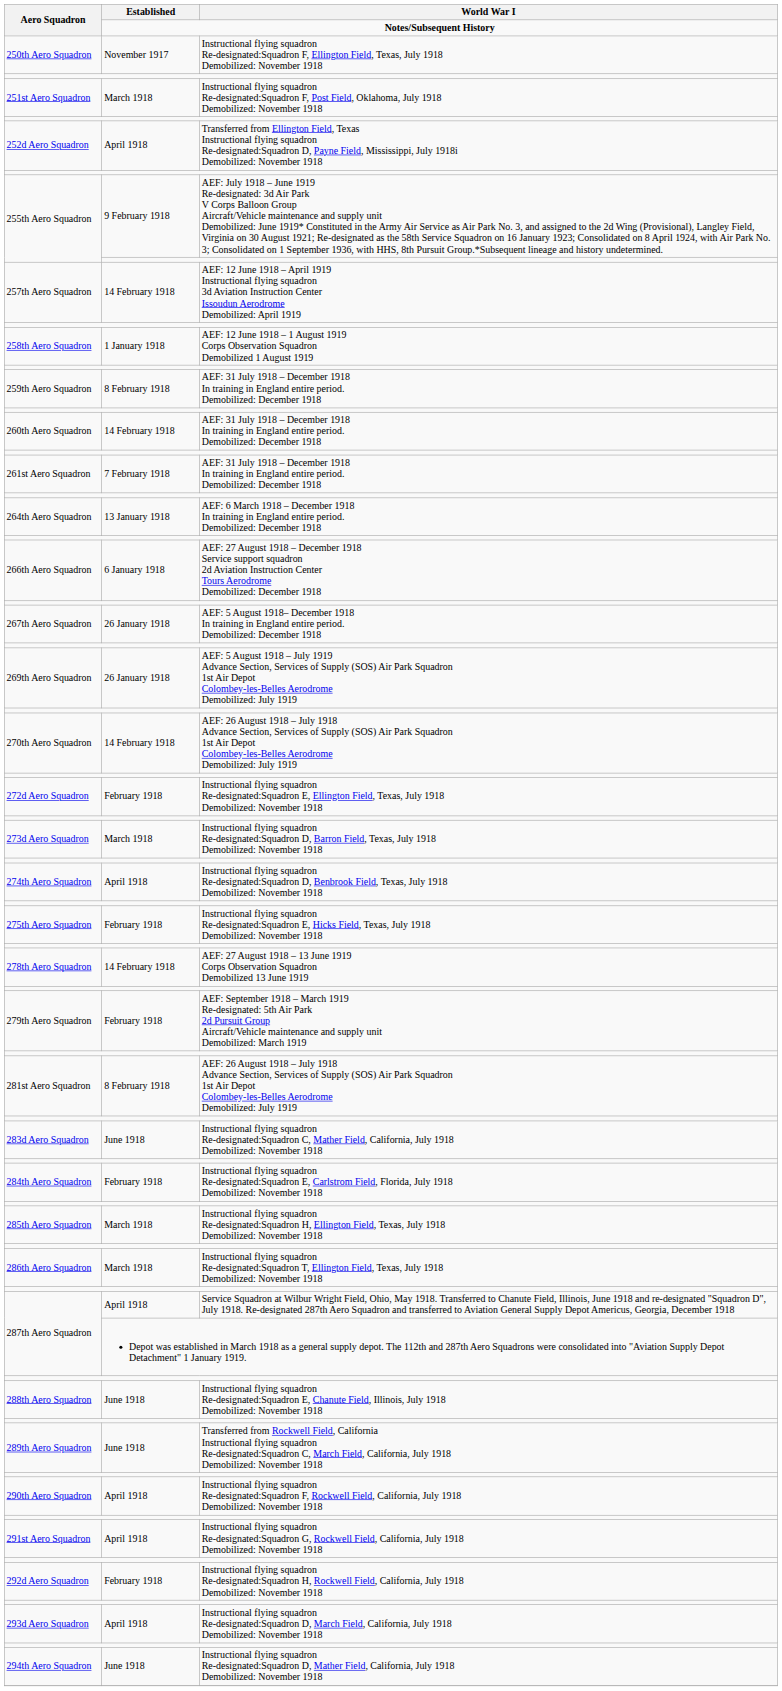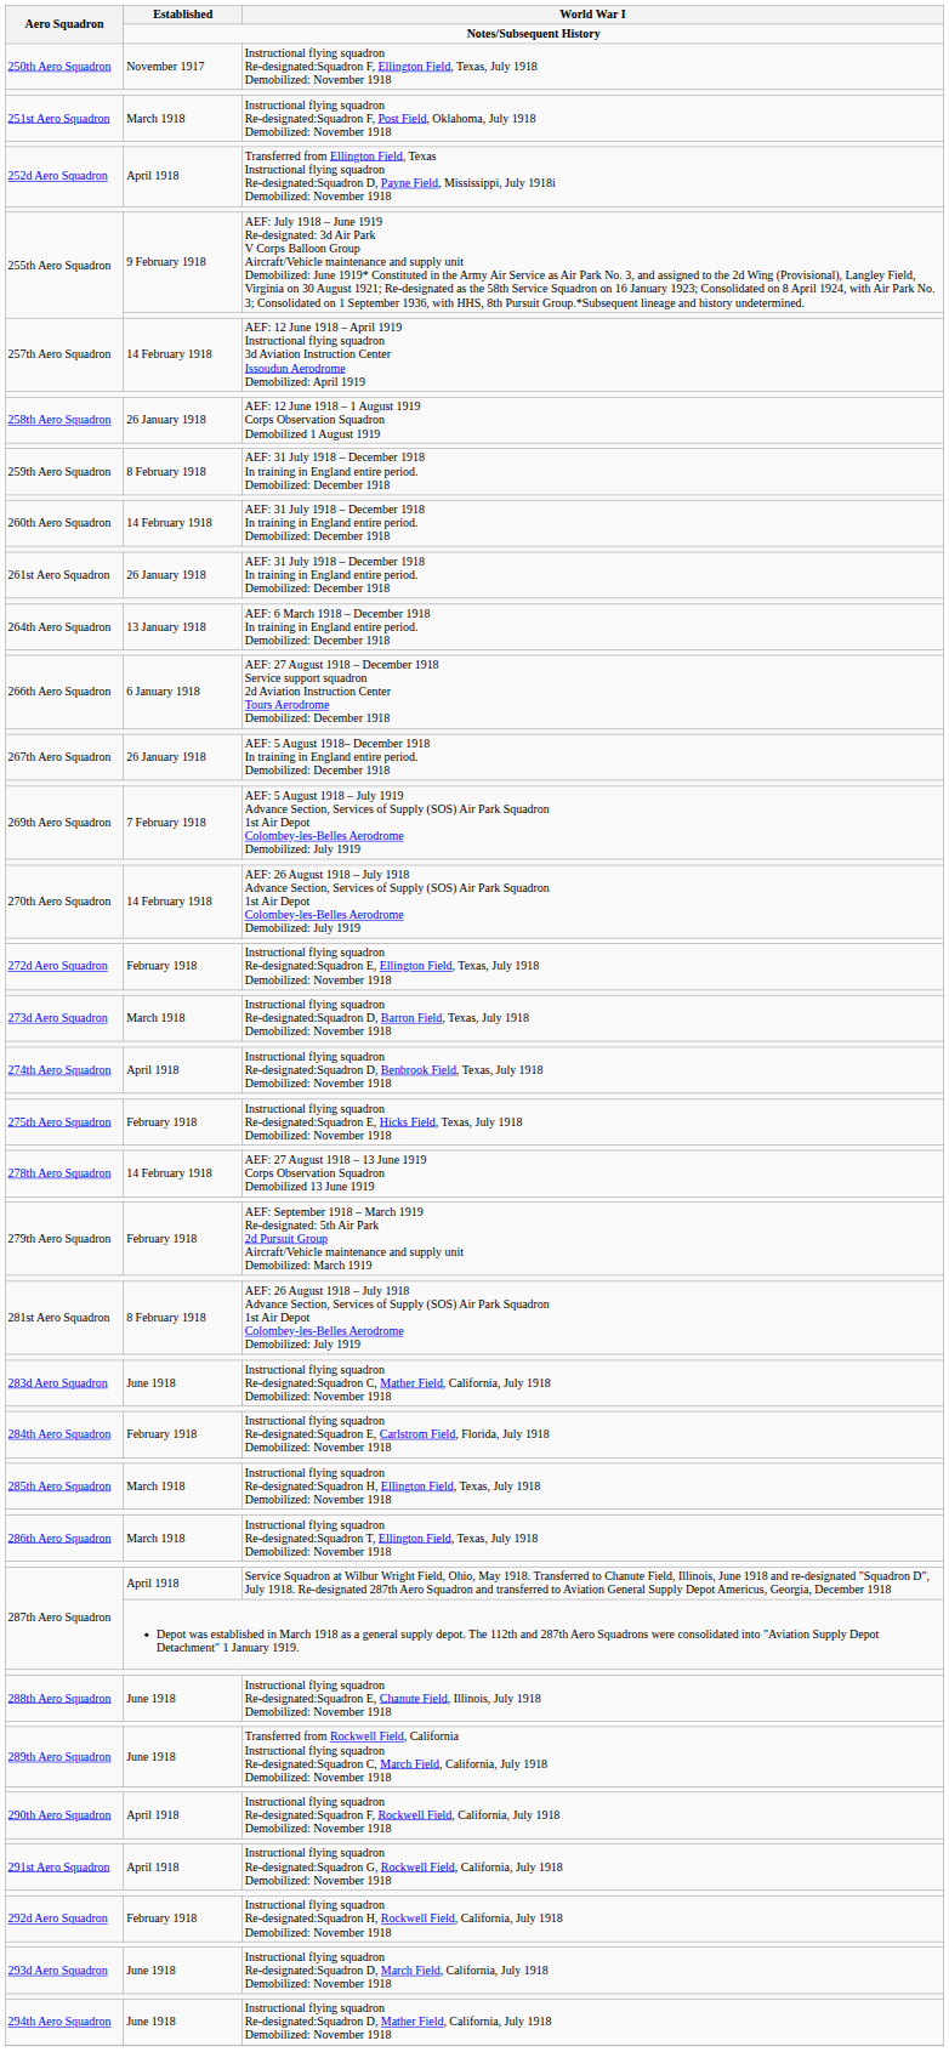 <table class="wikitable">
 <tr>
 <th rowspan=2 scope="col" width="150">Aero Squadron</th>
 <th scope="col" width="150">Established</th>
 <th scope="col">World War I</th>
 </tr>
 <tr>
 <td colspan=3 style="text-align:center;"><strong>Notes/Subsequent History</strong></td>
 </tr>
 <tr valign="center">
 <td><a href='#'>250th Aero Squadron</a></td>
 <td>November 1917</td>
 <td>Instructional flying squadron<br>Re-designated:Squadron F, <a href='#'>Ellington Field</a>, Texas, July 1918 <br>Demobilized: November 1918 </td>
 </tr>
 <tr>
 <td colspan=3></td>
 </tr>
 <tr valign="center">
 <td><a href='#'>251st Aero Squadron</a></td>
 <td>March 1918</td>
 <td>Instructional flying squadron<br>Re-designated:Squadron F, <a href='#'>Post Field</a>, Oklahoma, July 1918<br>Demobilized: November 1918 </td>
 </tr>
 <tr>
 <td colspan=3></td>
 </tr>
 <tr valign="center">
 <td><a href='#'>252d Aero Squadron</a></td>
 <td>April 1918</td>
 <td>Transferred from <a href='#'>Ellington Field</a>, Texas<br>Instructional flying squadron<br>Re-designated:Squadron D, <a href='#'>Payne Field</a>, Mississippi, July 1918i<br>Demobilized: November 1918 </td>
 </tr>
 <tr>
 <td colspan=3></td>
 </tr>
 <tr valign="center">
 <td rowspan=2>255th Aero Squadron</td>
 <td>9 February 1918</td>
 <td>AEF: July 1918 – June 1919<br>Re-designated: 3d Air Park<br>V Corps Balloon Group<br>Aircraft/Vehicle maintenance and supply unit<br>Demobilized: June 1919* Constituted in the Army Air Service as Air Park No. 3, and assigned to the 2d Wing (Provisional), Langley Field, Virginia on 30 August 1921; Re-designated as the 58th Service Squadron on 16 January 1923; Consolidated on 8 April 1924, with Air Park No. 3; Consolidated on 1 September 1936, with HHS, 8th Pursuit Group.*Subsequent lineage and history undetermined.</td>
 </tr>
 <tr>
 <td colspan=3></td>
 </tr>
 <tr valign="center">
 <td>257th Aero Squadron</td>
 <td>14 February 1918</td>
 <td>AEF:  12 June 1918 – April 1919 <br>Instructional flying squadron<br>3d Aviation Instruction Center<br><a href='#'>Issoudun Aerodrome</a><br>Demobilized: April 1919</td>
 </tr>
 <tr>
 <td colspan=3></td>
 </tr>
 <tr valign="center">
 <td><a href='#'>258th Aero Squadron</a></td>
-<td>1 January 1918</td>
+<td>26 January 1918</td>
 <td>AEF: 12 June 1918 – 1 August 1919<br>Corps Observation Squadron<br>Demobilized 1 August 1919 </td>
 </tr>
 <tr>
 <td colspan=3></td>
 </tr>
 <tr valign="center">
 <td>259th Aero Squadron</td>
 <td>8 February 1918</td>
 <td>AEF:  31 July 1918 – December 1918 <br>In training in England entire period.<br>Demobilized: December 1918</td>
 </tr>
 <tr>
 <td colspan=3></td>
 </tr>
 <tr valign="center">
 <td>260th Aero Squadron</td>
 <td>14 February 1918</td>
 <td>AEF: 31 July 1918 – December 1918  <br>In training in England entire period.<br>Demobilized: December 1918</td>
 </tr>
 <tr>
 <td colspan=3></td>
 </tr>
 <tr valign="center">
 <td>261st Aero Squadron</td>
-<td>7 February 1918</td>
+<td>26 January 1918</td>
 <td>AEF: 31 July 1918 – December 1918  <br>In training in England entire period.<br>Demobilized: December 1918</td>
 </tr>
 <tr>
 <td colspan=3></td>
 </tr>
 <tr valign="center">
 <td>264th Aero Squadron</td>
 <td>13 January 1918</td>
 <td>AEF:  6 March 1918 – December 1918  <br>In training in England entire period.<br>Demobilized: December 1918 </td>
 </tr>
 <tr>
 <td colspan=3></td>
 </tr>
 <tr valign="center">
 <td>266th Aero Squadron</td>
 <td>6 January 1918</td>
 <td>AEF:  27 August 1918 – December 1918 <br>Service support squadron<br>2d Aviation Instruction Center<br><a href='#'>Tours Aerodrome</a><br>Demobilized: December 1918</td>
 </tr>
 <tr>
 <td colspan=3></td>
 </tr>
 <tr valign="center">
 <td>267th Aero Squadron</td>
 <td>26 January 1918</td>
 <td>AEF:  5 August 1918– December 1918  <br>In training in England entire period.<br>Demobilized: December 1918 </td>
 </tr>
 <tr>
 <td colspan=3></td>
 </tr>
 <tr valign="center">
 <td>269th Aero Squadron</td>
-<td>26 January 1918</td>
+<td>7 February 1918</td>
 <td>AEF:  5 August 1918 – July 1919 <br>Advance Section, Services of Supply (SOS) Air Park Squadron<br>1st Air Depot<br><a href='#'>Colombey-les-Belles Aerodrome</a><br>Demobilized: July 1919</td>
 </tr>
 <tr>
 <td colspan=3></td>
 </tr>
 <tr valign="center">
 <td>270th Aero Squadron</td>
 <td>14 February 1918</td>
 <td>AEF:  26 August 1918 – July 1918 <br>Advance Section, Services of Supply (SOS) Air Park Squadron<br>1st Air Depot<br><a href='#'>Colombey-les-Belles Aerodrome</a><br>Demobilized: July 1919</td>
 </tr>
 <tr>
 <td colspan=3></td>
 </tr>
 <tr valign="center">
 <td><a href='#'>272d Aero Squadron</a></td>
 <td>February 1918</td>
 <td>Instructional flying squadron<br>Re-designated:Squadron E, <a href='#'>Ellington Field</a>, Texas, July 1918 <br>Demobilized: November 1918 </td>
 </tr>
 <tr>
 <td colspan=3></td>
 </tr>
 <tr valign="center">
 <td><a href='#'>273d Aero Squadron</a></td>
 <td>March 1918</td>
 <td>Instructional flying squadron<br>Re-designated:Squadron D, <a href='#'>Barron Field</a>, Texas, July 1918<br>Demobilized: November 1918 </td>
 </tr>
 <tr>
 <td colspan=3></td>
 </tr>
 <tr valign="center">
 <td><a href='#'>274th Aero Squadron</a></td>
 <td>April 1918</td>
 <td>Instructional flying squadron<br>Re-designated:Squadron D, <a href='#'>Benbrook Field</a>, Texas, July 1918<br>Demobilized: November 1918 </td>
 </tr>
 <tr>
 <td colspan=3></td>
 </tr>
 <tr valign="center">
 <td><a href='#'>275th Aero Squadron</a></td>
 <td>February 1918</td>
 <td>Instructional flying squadron<br>Re-designated:Squadron E, <a href='#'>Hicks Field</a>, Texas, July 1918<br>Demobilized: November 1918 </td>
 </tr>
 <tr>
 <td colspan=3></td>
 </tr>
 <tr valign="center">
 <td><a href='#'>278th Aero Squadron</a></td>
 <td>14 February 1918</td>
 <td>AEF: 27 August 1918 – 13 June 1919<br>Corps Observation Squadron<br>Demobilized 13 June 1919 </td>
 </tr>
 <tr>
 <td colspan=3></td>
 </tr>
 <tr valign="center">
 <td>279th Aero Squadron</td>
 <td>February 1918</td>
 <td>AEF: September 1918 – March 1919<br>Re-designated: 5th Air Park<br><a href='#'>2d Pursuit Group</a><br>Aircraft/Vehicle maintenance and supply unit<br>Demobilized: March 1919</td>
 </tr>
 <tr>
 <td colspan=3></td>
 </tr>
 <tr valign="center">
 <td>281st Aero Squadron</td>
 <td>8 February 1918</td>
 <td>AEF:  26 August 1918 – July 1918 <br>Advance Section, Services of Supply (SOS) Air Park Squadron<br>1st Air Depot<br><a href='#'>Colombey-les-Belles Aerodrome</a><br>Demobilized: July 1919</td>
 </tr>
 <tr>
 <td colspan=3></td>
 </tr>
 <tr valign="center">
 <td><a href='#'>283d Aero Squadron</a></td>
 <td>June 1918</td>
 <td>Instructional flying squadron<br>Re-designated:Squadron C, <a href='#'>Mather Field</a>, California, July 1918 <br>Demobilized: November 1918 </td>
 </tr>
 <tr>
 <td colspan=3></td>
 </tr>
 <tr valign="center">
 <td><a href='#'>284th Aero Squadron</a></td>
 <td>February 1918</td>
 <td>Instructional flying squadron<br>Re-designated:Squadron E, <a href='#'>Carlstrom Field</a>, Florida, July 1918<br>Demobilized: November 1918 </td>
 </tr>
 <tr>
 <td colspan=3></td>
 </tr>
 <tr valign="center">
 <td><a href='#'>285th Aero Squadron</a></td>
 <td>March 1918</td>
 <td>Instructional flying squadron<br>Re-designated:Squadron H, <a href='#'>Ellington Field</a>, Texas, July 1918 <br>Demobilized: November 1918 </td>
 </tr>
 <tr>
 <td colspan=3></td>
 </tr>
 <tr valign="center">
 <td><a href='#'>286th Aero Squadron</a></td>
 <td>March 1918</td>
 <td>Instructional flying squadron<br>Re-designated:Squadron T, <a href='#'>Ellington Field</a>, Texas, July 1918 <br>Demobilized: November 1918 </td>
 </tr>
 <tr>
 <td colspan=3></td>
 </tr>
 <tr valign="center">
 <td rowspan=2>287th Aero Squadron</td>
 <td>April 1918</td>
 <td>Service Squadron at Wilbur Wright Field, Ohio, May 1918. Transferred to Chanute Field, Illinois, June 1918 and re-designated "Squadron D", July 1918.   Re-designated 287th Aero Squadron and transferred to Aviation General Supply Depot Americus, Georgia, December 1918</td>
 </tr>
 <tr>
 <td colspan=3><br><ul><li>Depot was established in March 1918 as a general supply depot. The 112th and 287th Aero Squadrons were consolidated into "Aviation Supply Depot Detachment" 1 January 1919.</li></ul></td>
 </tr>
 <tr>
 <td colspan=3></td>
 </tr>
 <tr valign="center">
 <td><a href='#'>288th Aero Squadron</a></td>
 <td>June 1918</td>
 <td>Instructional flying squadron<br>Re-designated:Squadron E, <a href='#'>Chanute Field</a>, Illinois, July 1918<br>Demobilized: November 1918 </td>
 </tr>
 <tr>
 <td colspan=3></td>
 </tr>
 <tr valign="center">
 <td><a href='#'>289th Aero Squadron</a></td>
 <td>June 1918</td>
 <td>Transferred from <a href='#'>Rockwell Field</a>, California<br>Instructional flying squadron<br>Re-designated:Squadron C, <a href='#'>March Field</a>, California, July 1918<br>Demobilized: November 1918 </td>
 </tr>
 <tr>
 <td colspan=3></td>
 </tr>
 <tr valign="center">
 <td><a href='#'>290th Aero Squadron</a></td>
 <td>April 1918</td>
 <td>Instructional flying squadron<br>Re-designated:Squadron F, <a href='#'>Rockwell Field</a>, California, July 1918 <br>Demobilized: November 1918 </td>
 </tr>
 <tr>
 <td colspan=3></td>
 </tr>
 <tr valign="center">
 <td><a href='#'>291st Aero Squadron</a></td>
 <td>April 1918</td>
 <td>Instructional flying squadron<br>Re-designated:Squadron G, <a href='#'>Rockwell Field</a>, California, July 1918 <br>Demobilized: November 1918 </td>
 </tr>
 <tr>
 <td colspan=3></td>
 </tr>
 <tr valign="center">
 <td><a href='#'>292d Aero Squadron</a></td>
 <td>February 1918</td>
 <td>Instructional flying squadron<br>Re-designated:Squadron H, <a href='#'>Rockwell Field</a>, California, July 1918 <br>Demobilized: November 1918 </td>
 </tr>
 <tr>
 <td colspan=3></td>
 </tr>
 <tr valign="center">
 <td><a href='#'>293d Aero Squadron</a></td>
-<td>April 1918</td>
+<td>June 1918</td>
 <td>Instructional flying squadron<br>Re-designated:Squadron D, <a href='#'>March Field</a>, California, July 1918<br>Demobilized: November 1918 </td>
 </tr>
 <tr>
 <td colspan=3></td>
 </tr>
 <tr valign="center">
 <td><a href='#'>294th Aero Squadron</a></td>
 <td>June 1918</td>
 <td>Instructional flying squadron<br>Re-designated:Squadron D, <a href='#'>Mather Field</a>, California, July 1918 <br>Demobilized: November 1918 </td>
 </tr>
 <tr>
 </tr>
 </table>
